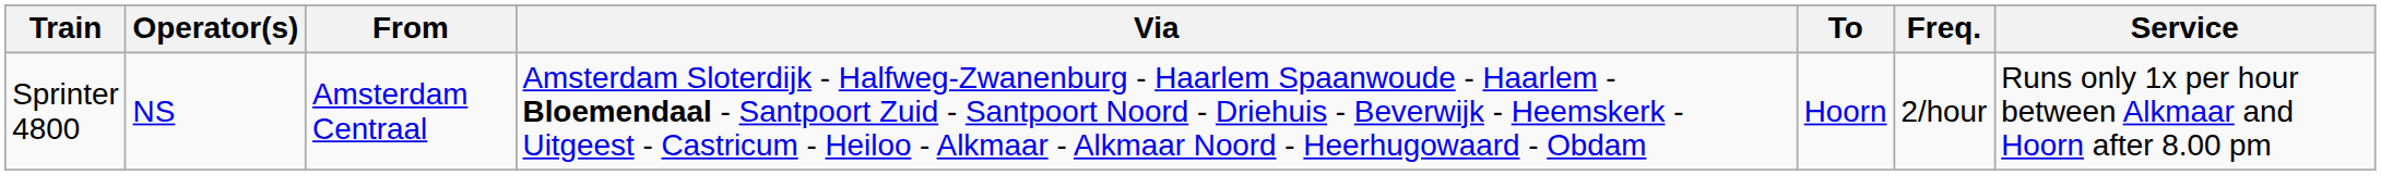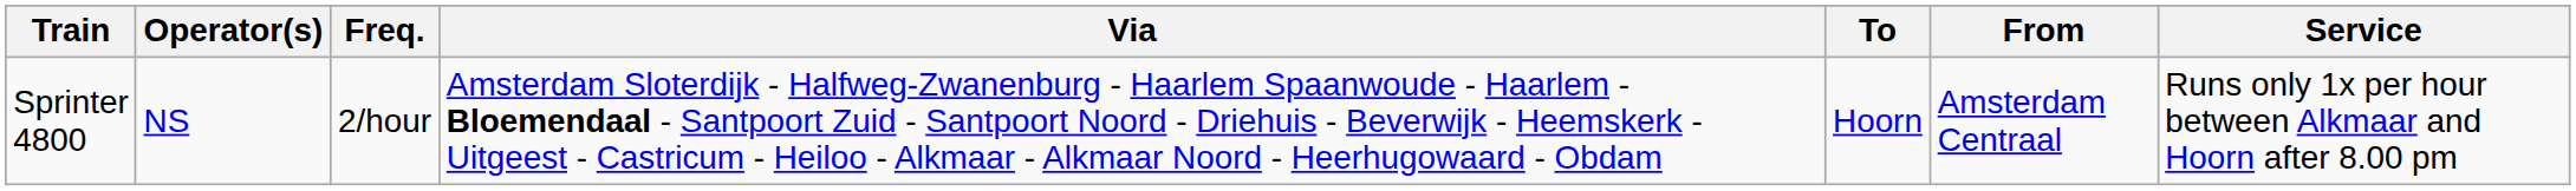 <table class="wikitable">
 <tr>
 <th>Train</th>
 <th>Operator(s)</th>
-<th>From</th>
+<th>Freq.</th>
 <th>Via</th>
 <th>To</th>
-<th>Freq.</th>
+<th>From</th>
 <th>Service</th>
 </tr>
 <tr>
 <td>Sprinter<br>4800</td>
 <td><a href='#'>NS</a></td>
-<td><a href='#'>Amsterdam Centraal</a></td>
+<td>2/hour</td>
 <td><a href='#'>Amsterdam Sloterdijk</a> - <a href='#'>Halfweg-Zwanenburg</a> - <a href='#'>Haarlem Spaanwoude</a> - <a href='#'>Haarlem</a> - <strong>Bloemendaal</strong> - <a href='#'>Santpoort Zuid</a> - <a href='#'>Santpoort Noord</a> - <a href='#'>Driehuis</a> - <a href='#'>Beverwijk</a> - <a href='#'>Heemskerk</a> - <a href='#'>Uitgeest</a> - <a href='#'>Castricum</a> - <a href='#'>Heiloo</a> - <a href='#'>Alkmaar</a> - <a href='#'>Alkmaar Noord</a> - <a href='#'>Heerhugowaard</a> - <a href='#'>Obdam</a></td>
 <td><a href='#'>Hoorn</a></td>
-<td>2/hour</td>
+<td><a href='#'>Amsterdam Centraal</a></td>
 <td>Runs only 1x per hour between <a href='#'>Alkmaar</a> and <a href='#'>Hoorn</a> after 8.00 pm</td>
 </tr>
 </table>
